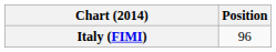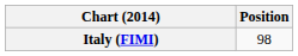 <table class="wikitable plainrowheaders sortable" style="text-align:center;">
 <tr>
 <th scope="col" width=250>Chart (2014)</th>
 <th>Position</th>
 </tr>
 <tr>
 <th scope="row">Italy (<a href='#'>FIMI</a>)</th>
-<td>96</td>
+<td>98</td>
 </tr>
 </table>
